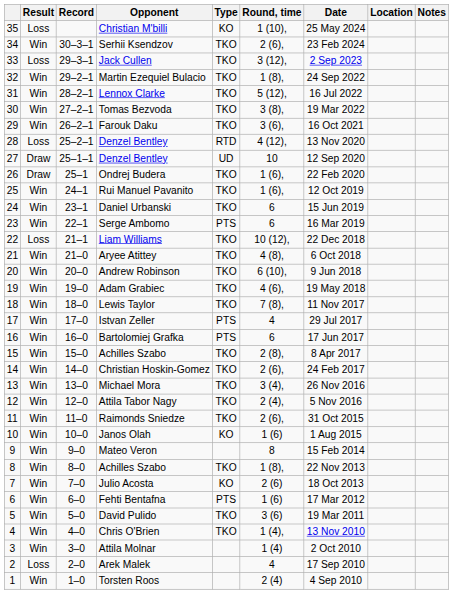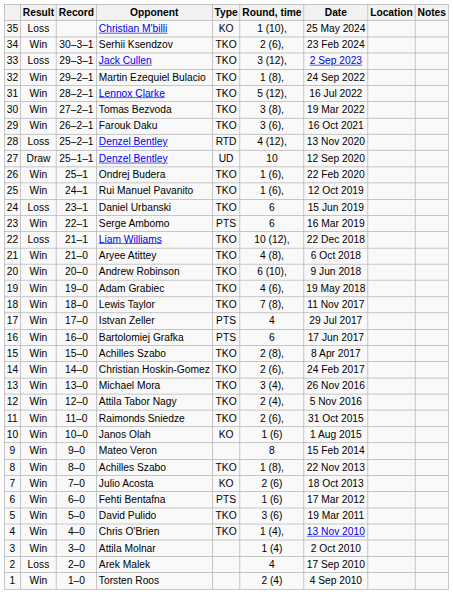 <table class="wikitable" style="text-align:center">
 <tr>
 <th></th>
 <th>Result</th>
 <th>Record</th>
 <th>Opponent</th>
 <th>Type</th>
 <th>Round, time</th>
 <th>Date</th>
 <th>Location</th>
 <th>Notes</th>
 </tr>
 <tr>
 <td>35</td>
 <td>Loss</td>
 <td></td>
 <td style="text-align:left;"><a href='#'>Christian M'billi</a></td>
 <td>KO</td>
 <td>1 (10), </td>
 <td>25 May 2024</td>
 <td style="text-align:left;"></td>
 <td style="text-align:left;"></td>
 </tr>
 <tr>
 <td>34</td>
 <td>Win</td>
 <td>30–3–1</td>
 <td style="text-align:left;">Serhii Ksendzov</td>
 <td>TKO</td>
 <td>2 (6), </td>
 <td>23 Feb 2024</td>
 <td align=left></td>
 <td></td>
 </tr>
 <tr>
 <td>33</td>
 <td>Loss</td>
 <td>29–3–1</td>
 <td style="text-align:left;"><a href='#'>Jack Cullen</a></td>
 <td>TKO</td>
 <td>3 (12), </td>
 <td><a href='#'>2 Sep 2023</a></td>
 <td style="text-align:left;"></td>
 <td align=left></td>
 </tr>
 <tr>
 <td>32</td>
 <td>Win</td>
 <td>29–2–1</td>
 <td align=left>Martin Ezequiel Bulacio</td>
 <td>TKO</td>
 <td>1 (8), </td>
 <td>24 Sep 2022</td>
 <td align=left></td>
 <td></td>
 </tr>
 <tr>
 <td>31</td>
 <td>Win</td>
 <td>28–2–1</td>
 <td align=left><a href='#'>Lennox Clarke</a></td>
 <td>TKO</td>
 <td>5 (12), </td>
 <td>16 Jul 2022</td>
 <td align=left></td>
 <td align=left></td>
 </tr>
 <tr>
 <td>30</td>
 <td>Win</td>
 <td>27–2–1</td>
 <td align=left>Tomas Bezvoda</td>
 <td>TKO</td>
 <td>3 (8), </td>
 <td>19 Mar 2022</td>
 <td align=left></td>
 <td></td>
 </tr>
 <tr>
 <td>29</td>
 <td>Win</td>
 <td>26–2–1</td>
 <td align=left>Farouk Daku</td>
 <td>TKO</td>
 <td>3 (6), </td>
 <td>16 Oct 2021</td>
 <td align=left></td>
 <td></td>
 </tr>
 <tr>
 <td>28</td>
 <td>Loss</td>
 <td>25–2–1</td>
 <td align=left><a href='#'>Denzel Bentley</a></td>
 <td>RTD</td>
 <td>4 (12), </td>
 <td>13 Nov 2020</td>
 <td align=left></td>
 <td align=left></td>
 </tr>
 <tr>
 <td>27</td>
 <td>Draw</td>
 <td>25–1–1</td>
 <td align=left><a href='#'>Denzel Bentley</a></td>
 <td>UD</td>
 <td>10</td>
 <td>12 Sep 2020</td>
 <td align=left></td>
 <td></td>
 </tr>
 <tr>
 <td>26</td>
-<td>Draw</td>
+<td>Win</td>
 <td>25–1</td>
 <td align=left>Ondrej Budera</td>
 <td>TKO</td>
 <td>1 (6), </td>
 <td>22 Feb 2020</td>
 <td align=left></td>
 <td></td>
 </tr>
 <tr>
 <td>25</td>
 <td>Win</td>
 <td>24–1</td>
 <td align=left>Rui Manuel Pavanito</td>
 <td>TKO</td>
 <td>1 (6), </td>
 <td>12 Oct 2019</td>
 <td align=left></td>
 <td></td>
 </tr>
 <tr>
 <td>24</td>
-<td>Win</td>
+<td>Loss</td>
 <td>23–1</td>
 <td align=left>Daniel Urbanski</td>
 <td>TKO</td>
 <td>6</td>
 <td>15 Jun 2019</td>
 <td align=left></td>
 <td></td>
 </tr>
 <tr>
 <td>23</td>
 <td>Win</td>
 <td>22–1</td>
 <td align=left>Serge Ambomo</td>
 <td>PTS</td>
 <td>6</td>
 <td>16 Mar 2019</td>
 <td align=left></td>
 <td></td>
 </tr>
 <tr>
 <td>22</td>
 <td>Loss</td>
 <td>21–1</td>
 <td align=left><a href='#'>Liam Williams</a></td>
 <td>TKO</td>
 <td>10 (12), </td>
 <td>22 Dec 2018</td>
 <td align=left></td>
 <td align=left></td>
 </tr>
 <tr>
 <td>21</td>
 <td>Win</td>
 <td>21–0</td>
 <td align=left>Aryee Atittey</td>
 <td>TKO</td>
 <td>4 (8), </td>
 <td>6 Oct 2018</td>
 <td align=left></td>
 <td></td>
 </tr>
 <tr>
 <td>20</td>
 <td>Win</td>
 <td>20–0</td>
 <td align=left>Andrew Robinson</td>
 <td>TKO</td>
 <td>6 (10), </td>
 <td>9 Jun 2018</td>
 <td align=left></td>
 <td align=left></td>
 </tr>
 <tr>
 <td>19</td>
 <td>Win</td>
 <td>19–0</td>
 <td align=left>Adam Grabiec</td>
 <td>TKO</td>
 <td>4 (6), </td>
 <td>19 May 2018</td>
 <td align=left></td>
 <td></td>
 </tr>
 <tr>
 <td>18</td>
 <td>Win</td>
 <td>18–0</td>
 <td align=left>Lewis Taylor</td>
 <td>TKO</td>
 <td>7 (8), </td>
 <td>11 Nov 2017</td>
 <td align=left></td>
 <td></td>
 </tr>
 <tr>
 <td>17</td>
 <td>Win</td>
 <td>17–0</td>
 <td align=left>Istvan Zeller</td>
 <td>PTS</td>
 <td>4</td>
 <td>29 Jul 2017</td>
 <td align=left></td>
 <td></td>
 </tr>
 <tr>
 <td>16</td>
 <td>Win</td>
 <td>16–0</td>
 <td align=left>Bartolomiej Grafka</td>
 <td>PTS</td>
 <td>6</td>
 <td>17 Jun 2017</td>
 <td align=left></td>
 <td></td>
 </tr>
 <tr>
 <td>15</td>
 <td>Win</td>
 <td>15–0</td>
 <td align=left>Achilles Szabo</td>
 <td>TKO</td>
 <td>2 (8), </td>
 <td>8 Apr 2017</td>
 <td align=left></td>
 <td></td>
 </tr>
 <tr>
 <td>14</td>
 <td>Win</td>
 <td>14–0</td>
 <td align=left>Christian Hoskin-Gomez</td>
 <td>TKO</td>
 <td>2 (6), </td>
 <td>24 Feb 2017</td>
 <td align=left></td>
 <td></td>
 </tr>
 <tr>
 <td>13</td>
 <td>Win</td>
 <td>13–0</td>
 <td align=left>Michael Mora</td>
 <td>TKO</td>
 <td>3 (4), </td>
 <td>26 Nov 2016</td>
 <td align=left></td>
 <td></td>
 </tr>
 <tr>
 <td>12</td>
 <td>Win</td>
 <td>12–0</td>
 <td align=left>Attila Tabor Nagy</td>
 <td>TKO</td>
 <td>2 (4), </td>
 <td>5 Nov 2016</td>
 <td align=left></td>
 <td></td>
 </tr>
 <tr>
 <td>11</td>
 <td>Win</td>
 <td>11–0</td>
 <td align=left>Raimonds Sniedze</td>
 <td>TKO</td>
 <td>2 (6), </td>
 <td>31 Oct 2015</td>
 <td align=left></td>
 <td></td>
 </tr>
 <tr>
 <td>10</td>
 <td>Win</td>
 <td>10–0</td>
 <td align=left>Janos Olah</td>
 <td>KO</td>
 <td>1 (6)</td>
 <td>1 Aug 2015</td>
 <td align=left></td>
 <td></td>
 </tr>
 <tr>
 <td>9</td>
 <td>Win</td>
 <td>9–0</td>
 <td align=left>Mateo Veron</td>
 <td></td>
 <td>8</td>
 <td>15 Feb 2014</td>
 <td align=left></td>
 <td></td>
 </tr>
 <tr>
 <td>8</td>
 <td>Win</td>
 <td>8–0</td>
 <td align=left>Achilles Szabo</td>
 <td>TKO</td>
 <td>1 (8), </td>
 <td>22 Nov 2013</td>
 <td align=left></td>
 <td></td>
 </tr>
 <tr>
 <td>7</td>
 <td>Win</td>
 <td>7–0</td>
 <td align=left>Julio Acosta</td>
 <td>KO</td>
 <td>2 (6)</td>
 <td>18 Oct 2013</td>
 <td align=left></td>
 <td></td>
 </tr>
 <tr>
 <td>6</td>
 <td>Win</td>
 <td>6–0</td>
 <td align=left>Fehti Bentafna</td>
 <td>PTS</td>
 <td>1 (6)</td>
 <td>17 Mar 2012</td>
 <td align=left></td>
 <td></td>
 </tr>
 <tr>
 <td>5</td>
 <td>Win</td>
 <td>5–0</td>
 <td align=left>David Pulido</td>
 <td>TKO</td>
 <td>3 (6)</td>
 <td>19 Mar 2011</td>
 <td align=left></td>
 <td></td>
 </tr>
 <tr>
 <td>4</td>
 <td>Win</td>
 <td>4–0</td>
 <td align=left>Chris O'Brien</td>
 <td>TKO</td>
 <td>1 (4), </td>
 <td><a href='#'>13 Nov 2010</a></td>
 <td align=left></td>
 <td></td>
 </tr>
 <tr>
 <td>3</td>
 <td>Win</td>
 <td>3–0</td>
 <td align=left>Attila Molnar</td>
 <td></td>
 <td>1 (4)</td>
 <td>2 Oct 2010</td>
 <td align=left></td>
 <td></td>
 </tr>
 <tr>
 <td>2</td>
 <td>Loss</td>
 <td>2–0</td>
 <td align=left>Arek Malek</td>
 <td></td>
 <td>4</td>
 <td>17 Sep 2010</td>
 <td align=left></td>
 <td></td>
 </tr>
 <tr>
 <td>1</td>
 <td>Win</td>
 <td>1–0</td>
 <td align=left>Torsten Roos</td>
 <td></td>
 <td>2 (4)</td>
 <td>4 Sep 2010</td>
 <td align=left></td>
 <td></td>
 </tr>
 </table>
